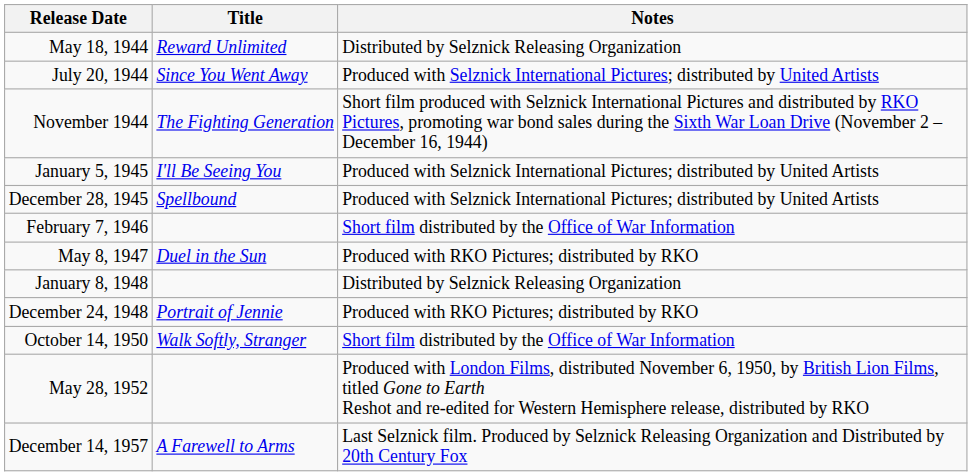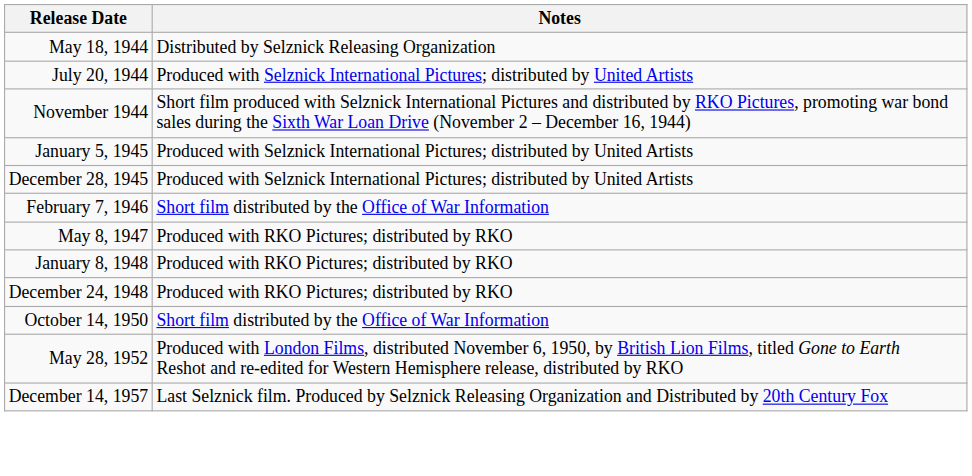 <table class="wikitable sortable">
 <tr>
 <th>Release Date</th>
-<th>Title</th>
 <th>Notes</th>
 </tr>
 <tr>
 <td align="right">May 18, 1944</td>
-<td><em><a href='#'>Reward Unlimited</a></em></td>
 <td>Distributed by Selznick Releasing Organization</td>
 </tr>
 <tr>
 <td align="right">July 20, 1944</td>
-<td><em><a href='#'>Since&nbsp;You&nbsp;Went&nbsp;Away</a></em></td>
 <td>Produced with <a href='#'>Selznick International Pictures</a>; distributed by <a href='#'>United Artists</a></td>
 </tr>
 <tr>
 <td align="right">November 1944</td>
-<td><em><a href='#'>The&nbsp;Fighting&nbsp;Generation</a></em></td>
 <td>Short film produced with Selznick International Pictures and distributed by <a href='#'>RKO Pictures</a>, promoting war bond sales during the <a href='#'>Sixth War Loan Drive</a> (November 2 – December 16, 1944)</td>
 </tr>
 <tr>
 <td align="right">January 5, 1945</td>
-<td><em><a href='#'>I'll Be Seeing You</a></em></td>
 <td>Produced with Selznick International Pictures; distributed by United Artists</td>
 </tr>
 <tr>
 <td align="right">December 28, 1945</td>
-<td><em><a href='#'>Spellbound</a></em></td>
 <td>Produced with Selznick International Pictures; distributed by United Artists</td>
 </tr>
 <tr>
 <td align="right">February 7, 1946</td>
-<td><em></em></td>
 <td><a href='#'>Short film</a> distributed by the <a href='#'>Office of War Information</a></td>
 </tr>
 <tr>
 <td align="right">May 8, 1947</td>
-<td><em><a href='#'>Duel in the Sun</a></em></td>
 <td>Produced with RKO Pictures; distributed by RKO</td>
 </tr>
 <tr>
 <td align="right">January 8, 1948</td>
-<td><em></em></td>
-<td>Distributed by Selznick Releasing Organization</td>
+<td>Produced with RKO Pictures; distributed by RKO</td>
 </tr>
 <tr>
 <td align="right">December 24, 1948</td>
-<td><em><a href='#'>Portrait of Jennie</a></em></td>
 <td>Produced with RKO Pictures; distributed by RKO</td>
 </tr>
 <tr>
 <td align="right">October 14, 1950</td>
-<td><em><a href='#'>Walk Softly, Stranger</a></em></td>
 <td><a href='#'>Short film</a> distributed by the <a href='#'>Office of War Information</a></td>
 </tr>
 <tr>
 <td align="right">May 28, 1952</td>
-<td><em></em></td>
 <td>Produced with <a href='#'>London Films</a>, distributed November 6, 1950, by <a href='#'>British Lion Films</a>, titled <em>Gone to Earth</em><br>Reshot and re-edited for Western Hemisphere release, distributed by RKO</td>
 </tr>
 <tr>
 <td align="right">December 14, 1957</td>
-<td><em><a href='#'>A Farewell to Arms</a></em></td>
 <td>Last Selznick film. Produced by Selznick Releasing Organization and Distributed by <a href='#'>20th Century Fox</a></td>
 </tr>
 </table>
